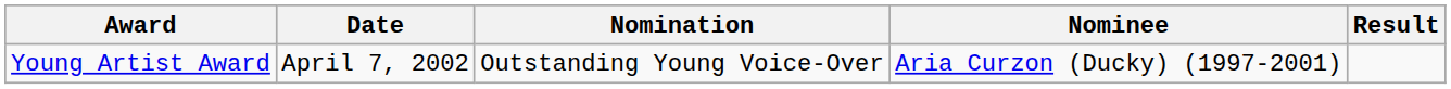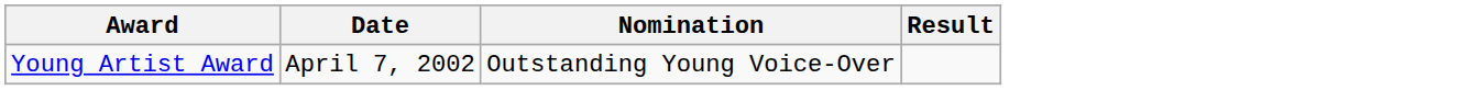 <table class="wikitable" width:100%;">
 <tr>
 <th>Award</th>
 <th>Date</th>
 <th>Nomination</th>
-<th>Nominee</th>
 <th>Result</th>
 </tr>
 <tr>
 <td><a href='#'>Young Artist Award</a></td>
 <td>April 7, 2002</td>
 <td>Outstanding Young Voice-Over</td>
-<td><a href='#'>Aria Curzon</a> (Ducky) (1997-2001)</td>
 <td></td>
 </tr>
 </table>
